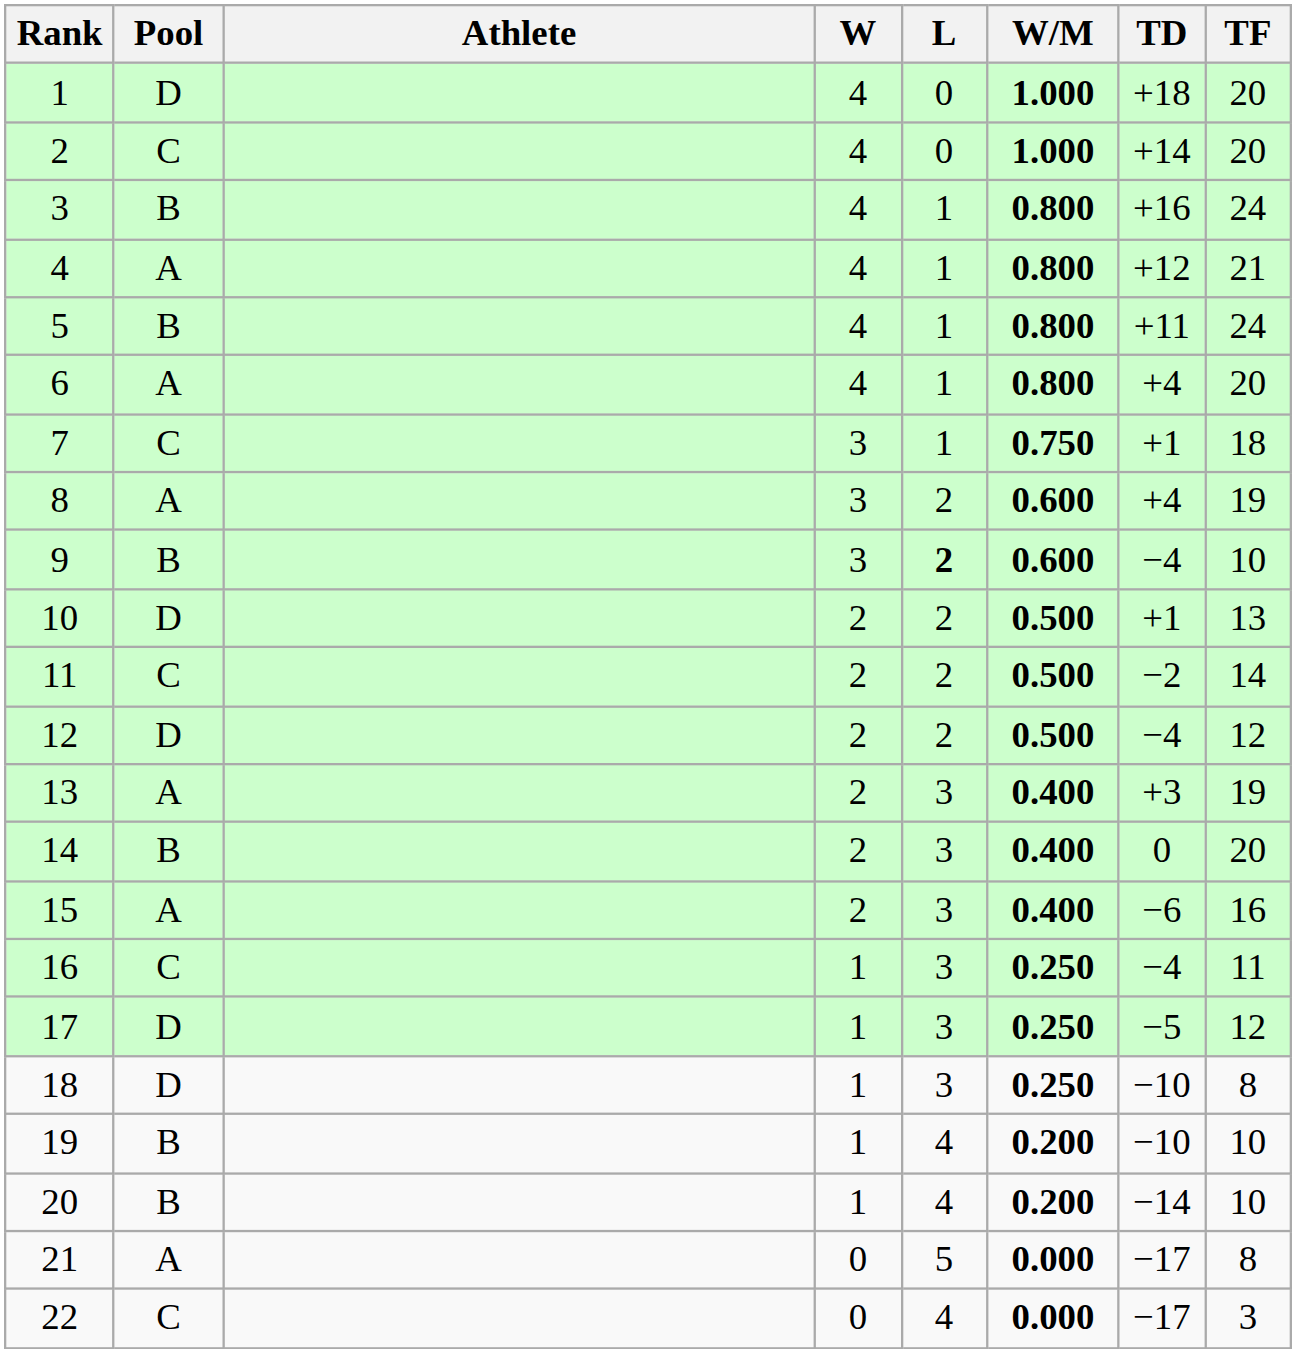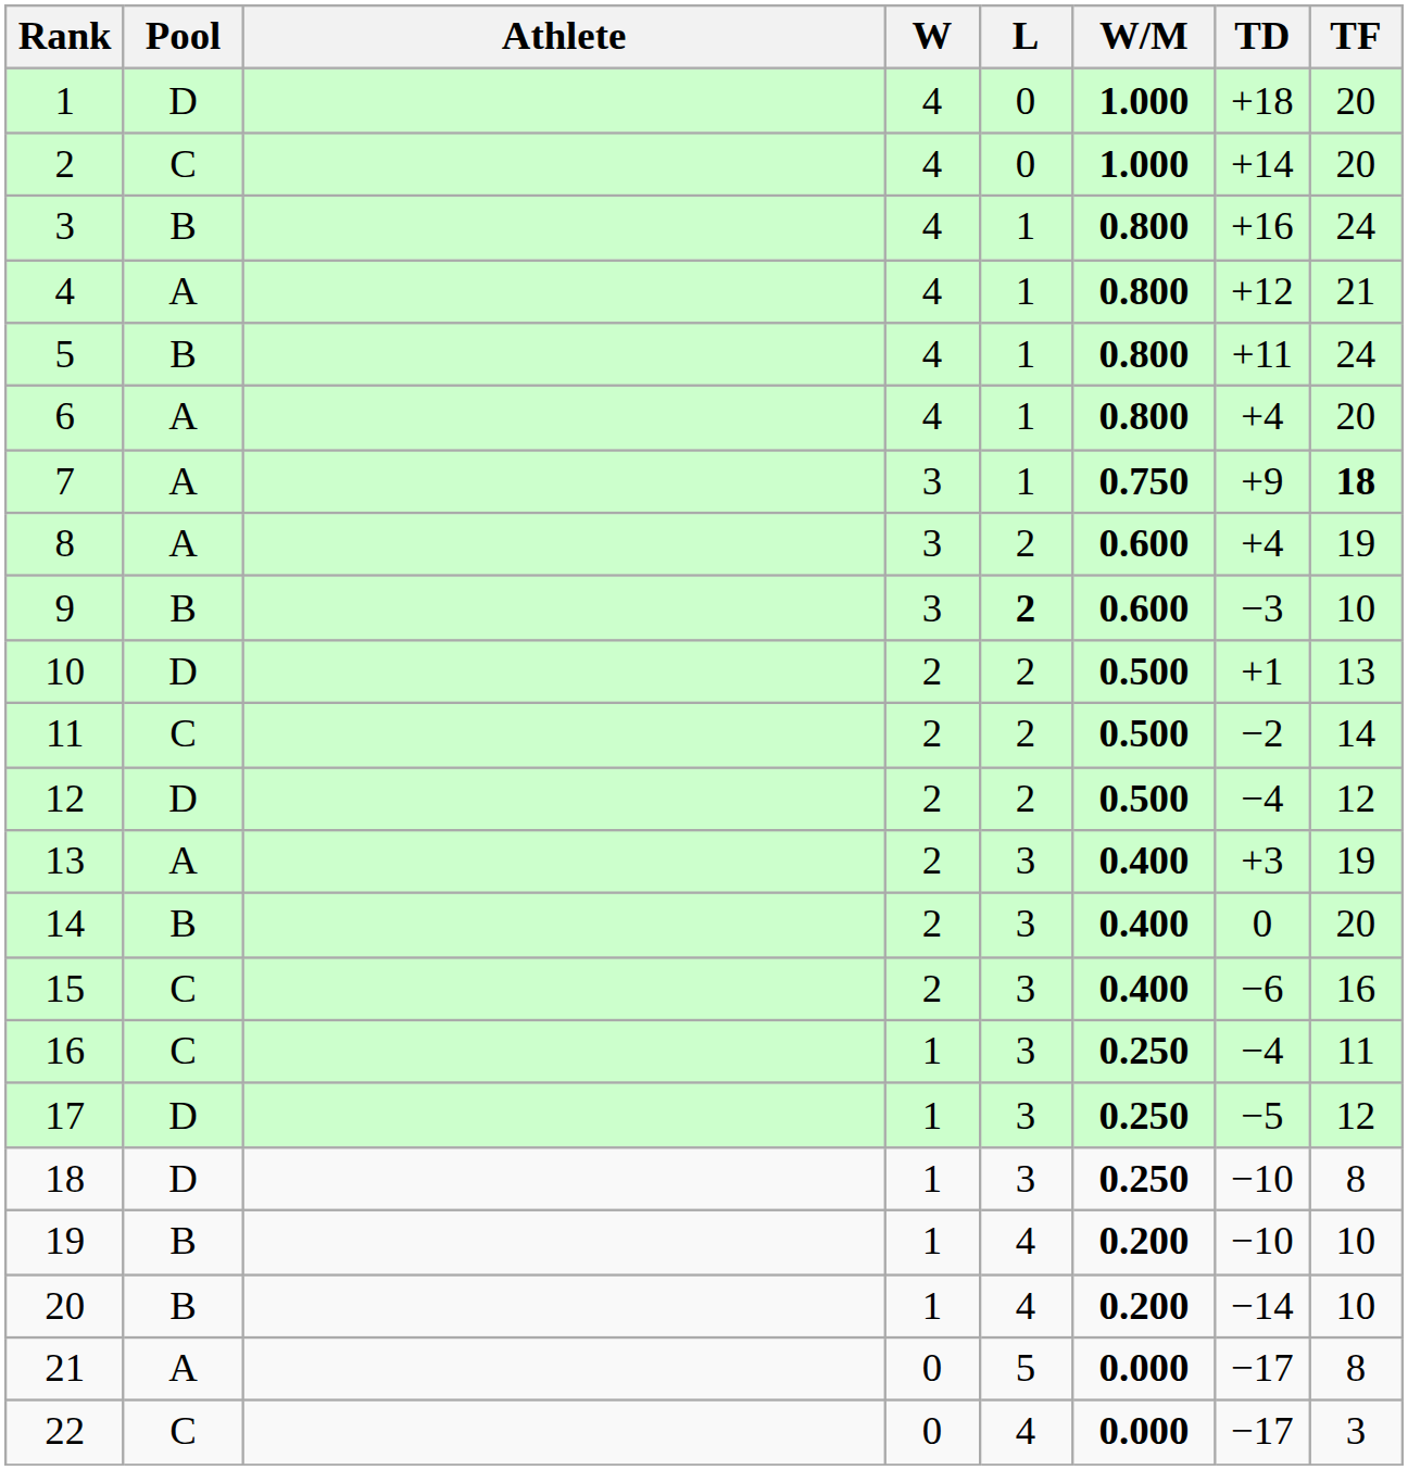 <table class=wikitable style="text-align:center">
 <tr>
 <th width=40>Rank</th>
 <th width=40>Pool</th>
 <th width=250>Athlete</th>
 <th width=30>W</th>
 <th width=30>L</th>
 <th width=50>W/M</th>
 <th width=30>TD</th>
 <th width=30>TF</th>
 </tr>
 <tr bgcolor="ccffcc">
 <td>1</td>
 <td>D</td>
 <td align=left></td>
 <td>4</td>
 <td>0</td>
 <td><strong>1.000</strong></td>
 <td>+18</td>
 <td>20</td>
 </tr>
 <tr bgcolor="ccffcc">
 <td>2</td>
 <td>C</td>
 <td align=left></td>
 <td>4</td>
 <td>0</td>
 <td><strong>1.000</strong></td>
 <td>+14</td>
 <td>20</td>
 </tr>
 <tr bgcolor="ccffcc">
 <td>3</td>
 <td>B</td>
 <td align=left></td>
 <td>4</td>
 <td>1</td>
 <td><strong>0.800</strong></td>
 <td>+16</td>
 <td>24</td>
 </tr>
 <tr bgcolor="ccffcc">
 <td>4</td>
 <td>A</td>
 <td align=left></td>
 <td>4</td>
 <td>1</td>
 <td><strong>0.800</strong></td>
 <td>+12</td>
 <td>21</td>
 </tr>
 <tr bgcolor="ccffcc">
 <td>5</td>
 <td>B</td>
 <td align=left></td>
 <td>4</td>
 <td>1</td>
 <td><strong>0.800</strong></td>
 <td>+11</td>
 <td>24</td>
 </tr>
 <tr bgcolor="ccffcc">
 <td>6</td>
 <td>A</td>
 <td align=left></td>
 <td>4</td>
 <td>1</td>
 <td><strong>0.800</strong></td>
 <td>+4</td>
 <td>20</td>
 </tr>
 <tr bgcolor="ccffcc">
 <td>7</td>
-<td>C</td>
+<td>A</td>
 <td align=left></td>
 <td>3</td>
 <td>1</td>
 <td><strong>0.750</strong></td>
-<td>+1</td>
-<td>18</td>
+<td>+9</td>
+<td><strong>18</strong></td>
 </tr>
 <tr bgcolor="ccffcc">
 <td>8</td>
 <td>A</td>
 <td align=left></td>
 <td>3</td>
 <td>2</td>
 <td><strong>0.600</strong></td>
 <td>+4</td>
 <td>19</td>
 </tr>
 <tr bgcolor="ccffcc">
 <td>9</td>
 <td>B</td>
 <td align=left></td>
 <td>3</td>
 <td><strong>2</strong></td>
 <td><strong>0.600</strong></td>
-<td>−4</td>
+<td>−3</td>
 <td>10</td>
 </tr>
 <tr bgcolor="ccffcc">
 <td>10</td>
 <td>D</td>
 <td align=left></td>
 <td>2</td>
 <td>2</td>
 <td><strong>0.500</strong></td>
 <td>+1</td>
 <td>13</td>
 </tr>
 <tr bgcolor="ccffcc">
 <td>11</td>
 <td>C</td>
 <td align=left></td>
 <td>2</td>
 <td>2</td>
 <td><strong>0.500</strong></td>
 <td>−2</td>
 <td>14</td>
 </tr>
 <tr bgcolor="ccffcc">
 <td>12</td>
 <td>D</td>
 <td align=left></td>
 <td>2</td>
 <td>2</td>
 <td><strong>0.500</strong></td>
 <td>−4</td>
 <td>12</td>
 </tr>
 <tr bgcolor="ccffcc">
 <td>13</td>
 <td>A</td>
 <td align=left></td>
 <td>2</td>
 <td>3</td>
 <td><strong>0.400</strong></td>
 <td>+3</td>
 <td>19</td>
 </tr>
 <tr bgcolor="ccffcc">
 <td>14</td>
 <td>B</td>
 <td align=left></td>
 <td>2</td>
 <td>3</td>
 <td><strong>0.400</strong></td>
 <td>0</td>
 <td>20</td>
 </tr>
 <tr bgcolor="ccffcc">
 <td>15</td>
-<td>A</td>
+<td>C</td>
 <td align=left></td>
 <td>2</td>
 <td>3</td>
 <td><strong>0.400</strong></td>
 <td>−6</td>
 <td>16</td>
 </tr>
 <tr bgcolor="ccffcc">
 <td>16</td>
 <td>C</td>
 <td align=left></td>
 <td>1</td>
 <td>3</td>
 <td><strong>0.250</strong></td>
 <td>−4</td>
 <td>11</td>
 </tr>
 <tr bgcolor="ccffcc">
 <td>17</td>
 <td>D</td>
 <td align=left></td>
 <td>1</td>
 <td>3</td>
 <td><strong>0.250</strong></td>
 <td>−5</td>
 <td>12</td>
 </tr>
 <tr>
 <td>18</td>
 <td>D</td>
 <td align=left></td>
 <td>1</td>
 <td>3</td>
 <td><strong>0.250</strong></td>
 <td>−10</td>
 <td>8</td>
 </tr>
 <tr>
 <td>19</td>
 <td>B</td>
 <td align=left></td>
 <td>1</td>
 <td>4</td>
 <td><strong>0.200</strong></td>
 <td>−10</td>
 <td>10</td>
 </tr>
 <tr>
 <td>20</td>
 <td>B</td>
 <td align=left></td>
 <td>1</td>
 <td>4</td>
 <td><strong>0.200</strong></td>
 <td>−14</td>
 <td>10</td>
 </tr>
 <tr>
 <td>21</td>
 <td>A</td>
 <td align=left></td>
 <td>0</td>
 <td>5</td>
 <td><strong>0.000</strong></td>
 <td>−17</td>
 <td>8</td>
 </tr>
 <tr>
 <td>22</td>
 <td>C</td>
 <td align=left></td>
 <td>0</td>
 <td>4</td>
 <td><strong>0.000</strong></td>
 <td>−17</td>
 <td>3</td>
 </tr>
 </table>
